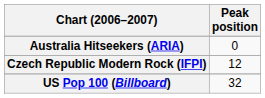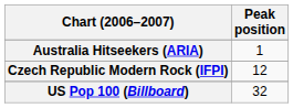 <table class="wikitable sortable plainrowheaders" style="text-align:center">
 <tr>
 <th scope="col">Chart (2006–2007)</th>
 <th scope="col">Peak<br>position</th>
 </tr>
 <tr>
 </tr>
 <tr>
 <th scope="row">Australia Hitseekers (<a href='#'>ARIA</a>)</th>
-<td>0</td>
+<td>1</td>
 </tr>
 <tr>
 </tr>
 <tr>
 <th scope="row">Czech Republic Modern Rock (<a href='#'>IFPI</a>)</th>
 <td>12</td>
 </tr>
 <tr>
 </tr>
 <tr>
 </tr>
 <tr>
 </tr>
 <tr>
 </tr>
 <tr>
 </tr>
 <tr>
 </tr>
 <tr>
 </tr>
 <tr>
 <th scope="row">US <a href='#'>Pop 100</a> (<em><a href='#'>Billboard</a></em>)</th>
 <td>32</td>
 </tr>
 </table>
